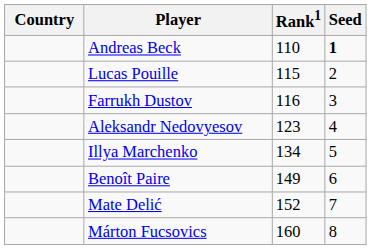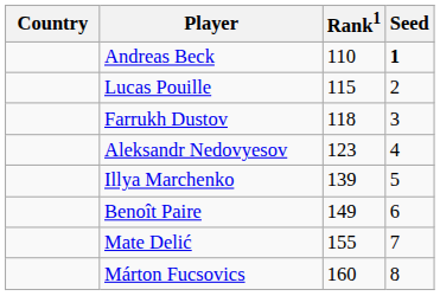 <table class="sortable wikitable">
 <tr>
 <th width="70">Country</th>
 <th width="175">Player</th>
 <th>Rank<sup>1</sup></th>
 <th>Seed</th>
 </tr>
 <tr>
 <td></td>
 <td><a href='#'>Andreas Beck</a></td>
 <td>110</td>
 <td><strong>1</strong></td>
 </tr>
 <tr>
 <td></td>
 <td><a href='#'>Lucas Pouille</a></td>
 <td>115</td>
 <td>2</td>
 </tr>
 <tr>
 <td></td>
 <td><a href='#'>Farrukh Dustov</a></td>
-<td>116</td>
+<td>118</td>
 <td>3</td>
 </tr>
 <tr>
 <td></td>
 <td><a href='#'>Aleksandr Nedovyesov</a></td>
 <td>123</td>
 <td>4</td>
 </tr>
 <tr>
 <td></td>
 <td><a href='#'>Illya Marchenko</a></td>
-<td>134</td>
+<td>139</td>
 <td>5</td>
 </tr>
 <tr>
 <td></td>
 <td><a href='#'>Benoît Paire</a></td>
 <td>149</td>
 <td>6</td>
 </tr>
 <tr>
 <td></td>
 <td><a href='#'>Mate Delić</a></td>
-<td>152</td>
+<td>155</td>
 <td>7</td>
 </tr>
 <tr>
 <td></td>
 <td><a href='#'>Márton Fucsovics</a></td>
 <td>160</td>
 <td>8</td>
 </tr>
 </table>
